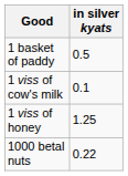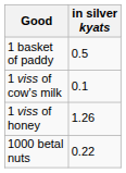 <table width=25% class="wikitable">
 <tr>
 <th width=15%>Good</th>
 <th width=10%>in silver <em>kyats</em></th>
 </tr>
 <tr>
 <td>1 basket of paddy</td>
 <td>0.5</td>
 </tr>
 <tr>
 <td>1 <em>viss</em> of cow's milk</td>
 <td>0.1</td>
 </tr>
 <tr>
 <td>1 <em>viss</em> of honey</td>
-<td>1.25</td>
+<td>1.26</td>
 </tr>
 <tr>
 <td>1000 betal nuts</td>
 <td>0.22</td>
 </tr>
 </table>
